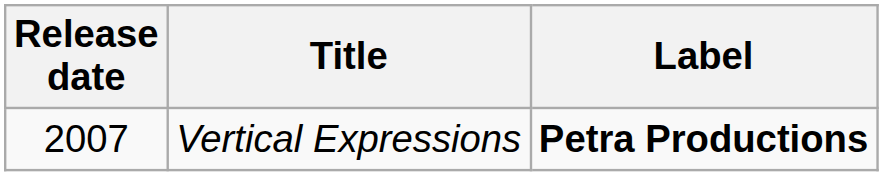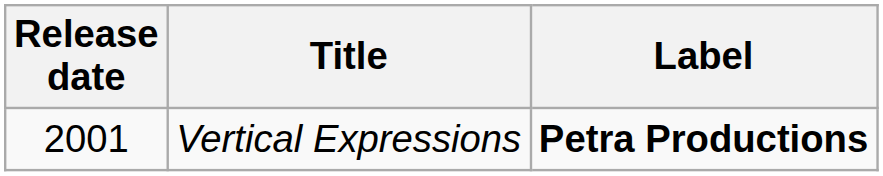 <table class="wikitable">
 <tr>
 <th>Release<br>date</th>
 <th>Title</th>
 <th>Label</th>
 </tr>
 <tr>
-<td align="center">2007</td>
+<td align="center">2001</td>
 <td><em>Vertical Expressions</em></td>
 <td><strong>Petra Productions</strong></td>
 </tr>
 </table>
